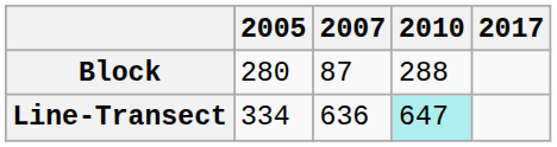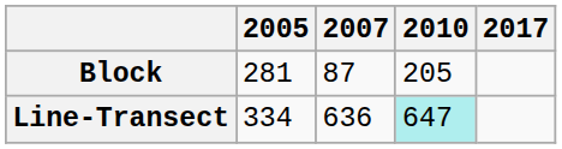 <table class="wikitable">
 <tr>
 <th scope="col"> </th>
 <th scope="col">2005</th>
 <th scope="col">2007</th>
 <th scope="col">2010</th>
 <th scope="col">2017</th>
 </tr>
 <tr>
 <th scope="row">Block</th>
-<td>280</td>
+<td>281</td>
 <td>87</td>
-<td>288</td>
+<td>205</td>
 <td ---></td>
 </tr>
 <tr>
 <th !scope="row">Line-Transect</th>
 <td>334</td>
 <td>636</td>
 <td style="background: paleturquoise;">647</td>
 <td ---></td>
 </tr>
 </table>
